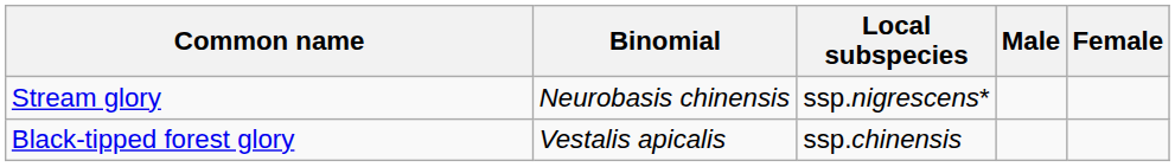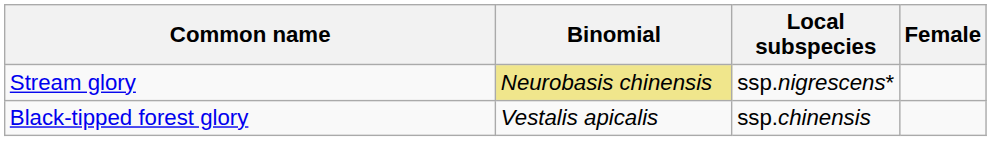 <table width=80% class="wikitable">
 <tr>
 <th width=70%>Common name</th>
 <th width=100%>Binomial</th>
 <th width=20%>Local subspecies</th>
-<th width=20%>Male</th>
 <th width=20%>Female</th>
 </tr>
 <tr>
 <td><a href='#'>Stream glory</a></td>
-<td><em>Neurobasis chinensis</em></td>
+<td style="background: khaki;"><em>Neurobasis chinensis</em></td>
 <td>ssp.<em>nigrescens</em>*</td>
-<td></td>
 <td></td>
 </tr>
 <tr>
 <td><a href='#'>Black-tipped forest glory</a></td>
 <td><em>Vestalis apicalis</em></td>
 <td>ssp.<em>chinensis</em></td>
 <td></td>
-<td></td>
 </tr>
 </table>
